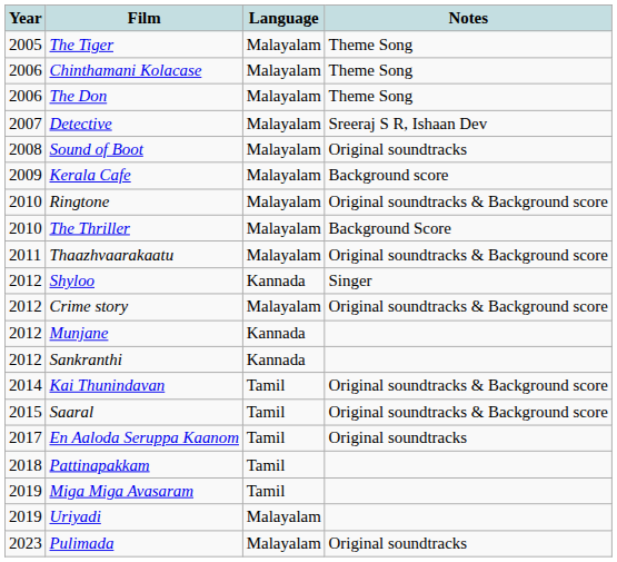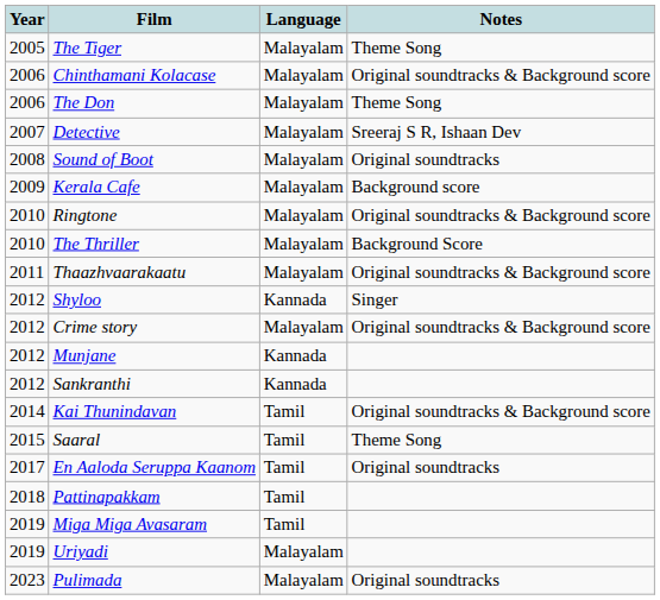 <table class="wikitable">
 <tr>
 <th style="background:#C4DEE1;">Year</th>
 <th style="background:#C4DEE1;">Film</th>
 <th style="background:#C4DEE1;">Language</th>
 <th style="background:#C4DEE1; width:450;">Notes</th>
 </tr>
 <tr>
 <td>2005</td>
 <td><em><a href='#'>The Tiger</a></em></td>
 <td>Malayalam</td>
 <td>Theme Song</td>
 </tr>
 <tr>
 <td>2006</td>
 <td><em><a href='#'>Chinthamani Kolacase</a></em></td>
 <td>Malayalam</td>
-<td>Theme Song</td>
+<td>Original soundtracks & Background score</td>
 </tr>
 <tr>
 <td>2006</td>
 <td><em><a href='#'>The Don</a></em></td>
 <td>Malayalam</td>
 <td>Theme Song</td>
 </tr>
 <tr>
 <td>2007</td>
 <td><em><a href='#'>Detective</a></em></td>
 <td>Malayalam</td>
 <td>Sreeraj S R, Ishaan Dev</td>
 </tr>
 <tr>
 <td>2008</td>
 <td><em><a href='#'>Sound of Boot</a></em></td>
 <td>Malayalam</td>
 <td>Original soundtracks</td>
 </tr>
 <tr>
 <td>2009</td>
 <td><em><a href='#'>Kerala Cafe</a></em></td>
 <td>Malayalam</td>
 <td>Background score</td>
 </tr>
 <tr>
 <td>2010</td>
 <td><em>Ringtone</em></td>
 <td>Malayalam</td>
 <td>Original soundtracks & Background score</td>
 </tr>
 <tr>
 <td>2010</td>
 <td><em><a href='#'>The Thriller</a></em></td>
 <td>Malayalam</td>
 <td>Background Score</td>
 </tr>
 <tr>
 <td>2011</td>
 <td><em>Thaazhvaarakaatu</em></td>
 <td>Malayalam</td>
 <td>Original soundtracks & Background score</td>
 </tr>
 <tr>
 <td>2012</td>
 <td><em><a href='#'>Shyloo</a></em></td>
 <td>Kannada</td>
 <td>Singer</td>
 </tr>
 <tr>
 <td>2012</td>
 <td><em>Crime story</em></td>
 <td>Malayalam</td>
 <td>Original soundtracks & Background score</td>
 </tr>
 <tr>
 <td>2012</td>
 <td><em><a href='#'>Munjane</a></em></td>
 <td>Kannada</td>
 <td></td>
 </tr>
 <tr>
 <td>2012</td>
 <td><em>Sankranthi</em></td>
 <td>Kannada</td>
 <td></td>
 </tr>
 <tr>
 <td>2014</td>
 <td><em><a href='#'>Kai Thunindavan</a></em></td>
 <td>Tamil</td>
 <td>Original soundtracks & Background score</td>
 </tr>
 <tr>
 <td>2015</td>
 <td><em>Saaral</em></td>
 <td>Tamil</td>
-<td>Original soundtracks & Background score</td>
+<td>Theme Song</td>
 </tr>
 <tr>
 <td>2017</td>
 <td><em><a href='#'>En Aaloda Seruppa Kaanom</a></em></td>
 <td>Tamil</td>
 <td>Original soundtracks</td>
 </tr>
 <tr>
 <td>2018</td>
 <td><em><a href='#'>Pattinapakkam</a></em></td>
 <td>Tamil</td>
 <td></td>
 </tr>
 <tr>
 <td>2019</td>
 <td><em><a href='#'>Miga Miga Avasaram</a></em></td>
 <td>Tamil</td>
 <td></td>
 </tr>
 <tr>
 <td>2019</td>
 <td><em><a href='#'>Uriyadi</a></em></td>
 <td>Malayalam</td>
 <td></td>
 </tr>
 <tr>
 <td>2023</td>
 <td><em><a href='#'>Pulimada</a></em></td>
 <td>Malayalam</td>
 <td>Original soundtracks</td>
 </tr>
 </table>
